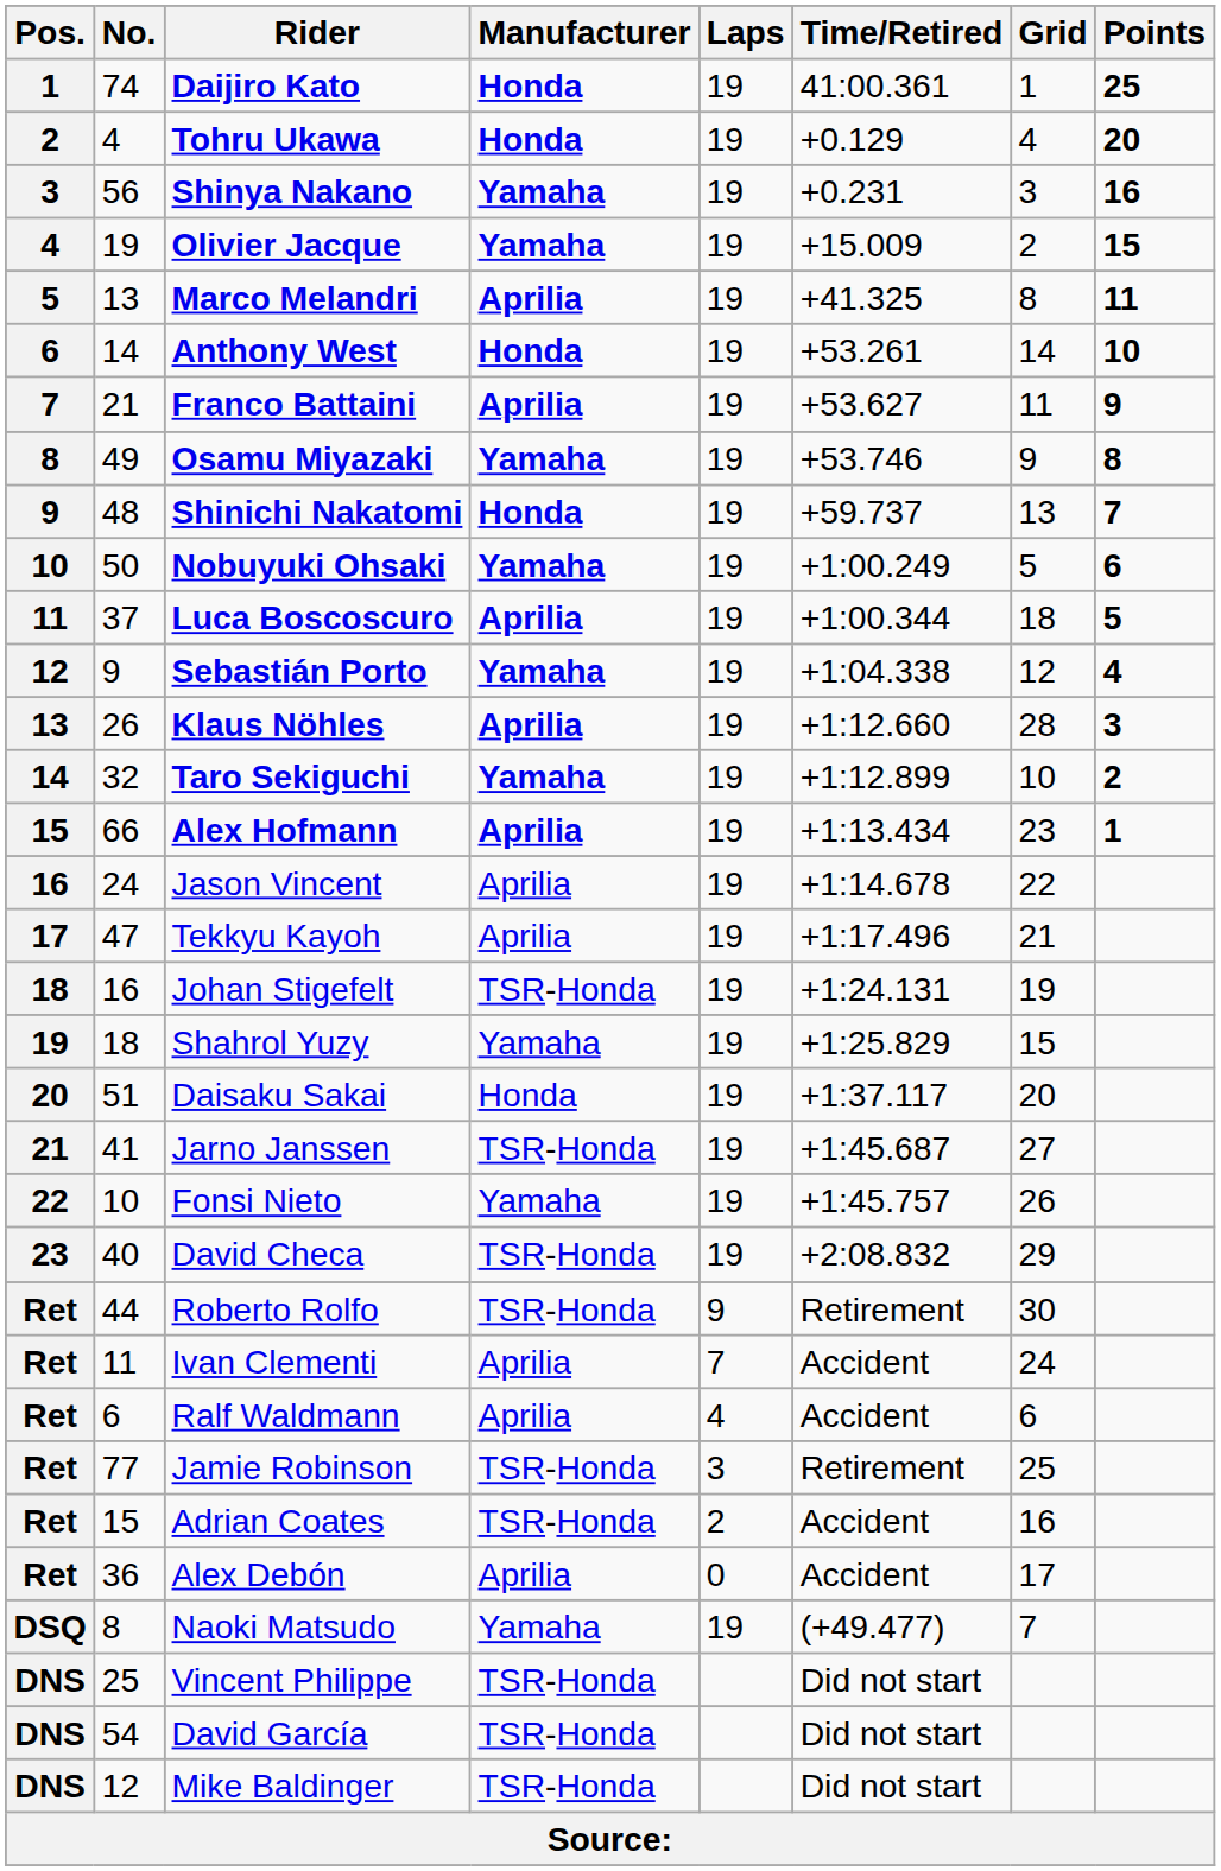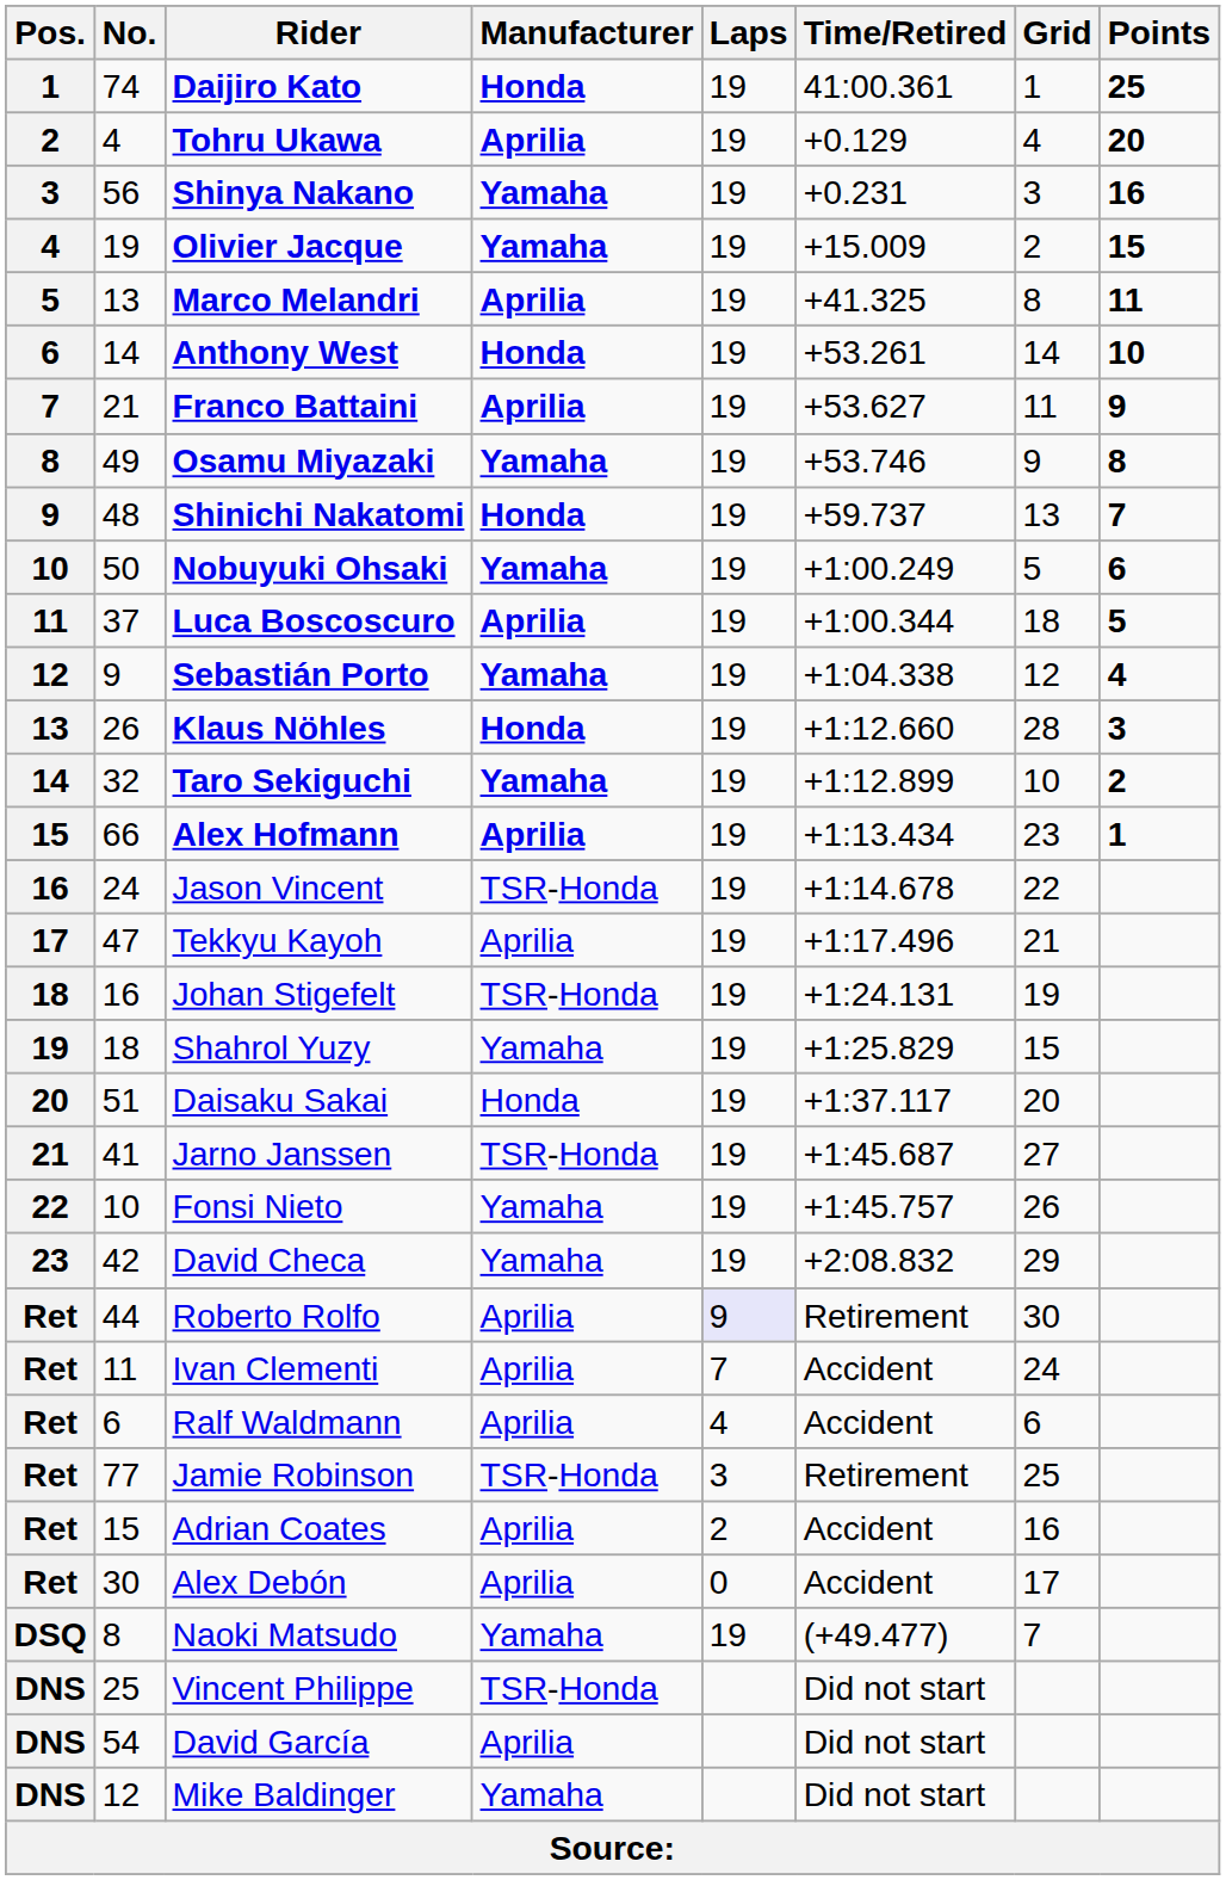 <table class="wikitable" style="font-size: 95%;">
 <tr>
 <th>Pos.</th>
 <th>No.</th>
 <th>Rider</th>
 <th>Manufacturer</th>
 <th>Laps</th>
 <th>Time/Retired</th>
 <th>Grid</th>
 <th>Points</th>
 </tr>
 <tr>
 <th>1</th>
 <td>74</td>
 <td> <strong><a href='#'>Daijiro Kato</a></strong></td>
 <td><strong><a href='#'>Honda</a></strong></td>
 <td>19</td>
 <td>41:00.361</td>
 <td>1</td>
 <td><strong>25</strong></td>
 </tr>
 <tr>
 <th>2</th>
 <td>4</td>
 <td> <strong><a href='#'>Tohru Ukawa</a></strong></td>
-<td><strong><a href='#'>Honda</a></strong></td>
+<td><strong><a href='#'>Aprilia</a></strong></td>
 <td>19</td>
 <td>+0.129</td>
 <td>4</td>
 <td><strong>20</strong></td>
 </tr>
 <tr>
 <th>3</th>
 <td>56</td>
 <td> <strong><a href='#'>Shinya Nakano</a></strong></td>
 <td><strong><a href='#'>Yamaha</a></strong></td>
 <td>19</td>
 <td>+0.231</td>
 <td>3</td>
 <td><strong>16</strong></td>
 </tr>
 <tr>
 <th>4</th>
 <td>19</td>
 <td> <strong><a href='#'>Olivier Jacque</a></strong></td>
 <td><strong><a href='#'>Yamaha</a></strong></td>
 <td>19</td>
 <td>+15.009</td>
 <td>2</td>
 <td><strong>15</strong></td>
 </tr>
 <tr>
 <th>5</th>
 <td>13</td>
 <td> <strong><a href='#'>Marco Melandri</a></strong></td>
 <td><strong><a href='#'>Aprilia</a></strong></td>
 <td>19</td>
 <td>+41.325</td>
 <td>8</td>
 <td><strong>11</strong></td>
 </tr>
 <tr>
 <th>6</th>
 <td>14</td>
 <td> <strong><a href='#'>Anthony West</a></strong></td>
 <td><strong><a href='#'>Honda</a></strong></td>
 <td>19</td>
 <td>+53.261</td>
 <td>14</td>
 <td><strong>10</strong></td>
 </tr>
 <tr>
 <th>7</th>
 <td>21</td>
 <td> <strong><a href='#'>Franco Battaini</a></strong></td>
 <td><strong><a href='#'>Aprilia</a></strong></td>
 <td>19</td>
 <td>+53.627</td>
 <td>11</td>
 <td><strong>9</strong></td>
 </tr>
 <tr>
 <th>8</th>
 <td>49</td>
 <td> <strong><a href='#'>Osamu Miyazaki</a></strong></td>
 <td><strong><a href='#'>Yamaha</a></strong></td>
 <td>19</td>
 <td>+53.746</td>
 <td>9</td>
 <td><strong>8</strong></td>
 </tr>
 <tr>
 <th>9</th>
 <td>48</td>
 <td> <strong><a href='#'>Shinichi Nakatomi</a></strong></td>
 <td><strong><a href='#'>Honda</a></strong></td>
 <td>19</td>
 <td>+59.737</td>
 <td>13</td>
 <td><strong>7</strong></td>
 </tr>
 <tr>
 <th>10</th>
 <td>50</td>
 <td> <strong><a href='#'>Nobuyuki Ohsaki</a></strong></td>
 <td><strong><a href='#'>Yamaha</a></strong></td>
 <td>19</td>
 <td>+1:00.249</td>
 <td>5</td>
 <td><strong>6</strong></td>
 </tr>
 <tr>
 <th>11</th>
 <td>37</td>
 <td> <strong><a href='#'>Luca Boscoscuro</a></strong></td>
 <td><strong><a href='#'>Aprilia</a></strong></td>
 <td>19</td>
 <td>+1:00.344</td>
 <td>18</td>
 <td><strong>5</strong></td>
 </tr>
 <tr>
 <th>12</th>
 <td>9</td>
 <td> <strong><a href='#'>Sebastián Porto</a></strong></td>
 <td><strong><a href='#'>Yamaha</a></strong></td>
 <td>19</td>
 <td>+1:04.338</td>
 <td>12</td>
 <td><strong>4</strong></td>
 </tr>
 <tr>
 <th>13</th>
 <td>26</td>
 <td> <strong><a href='#'>Klaus Nöhles</a></strong></td>
-<td><strong><a href='#'>Aprilia</a></strong></td>
+<td><strong><a href='#'>Honda</a></strong></td>
 <td>19</td>
 <td>+1:12.660</td>
 <td>28</td>
 <td><strong>3</strong></td>
 </tr>
 <tr>
 <th>14</th>
 <td>32</td>
 <td> <strong><a href='#'>Taro Sekiguchi</a></strong></td>
 <td><strong><a href='#'>Yamaha</a></strong></td>
 <td>19</td>
 <td>+1:12.899</td>
 <td>10</td>
 <td><strong>2</strong></td>
 </tr>
 <tr>
 <th>15</th>
 <td>66</td>
 <td> <strong><a href='#'>Alex Hofmann</a></strong></td>
 <td><strong><a href='#'>Aprilia</a></strong></td>
 <td>19</td>
 <td>+1:13.434</td>
 <td>23</td>
 <td><strong>1</strong></td>
 </tr>
 <tr>
 <th>16</th>
 <td>24</td>
 <td> <a href='#'>Jason Vincent</a></td>
-<td><a href='#'>Aprilia</a></td>
+<td><a href='#'>TSR</a>-<a href='#'>Honda</a></td>
 <td>19</td>
 <td>+1:14.678</td>
 <td>22</td>
 <td></td>
 </tr>
 <tr>
 <th>17</th>
 <td>47</td>
 <td> <a href='#'>Tekkyu Kayoh</a></td>
 <td><a href='#'>Aprilia</a></td>
 <td>19</td>
 <td>+1:17.496</td>
 <td>21</td>
 <td></td>
 </tr>
 <tr>
 <th>18</th>
 <td>16</td>
 <td> <a href='#'>Johan Stigefelt</a></td>
 <td><a href='#'>TSR</a>-<a href='#'>Honda</a></td>
 <td>19</td>
 <td>+1:24.131</td>
 <td>19</td>
 <td></td>
 </tr>
 <tr>
 <th>19</th>
 <td>18</td>
 <td> <a href='#'>Shahrol Yuzy</a></td>
 <td><a href='#'>Yamaha</a></td>
 <td>19</td>
 <td>+1:25.829</td>
 <td>15</td>
 <td></td>
 </tr>
 <tr>
 <th>20</th>
 <td>51</td>
 <td> <a href='#'>Daisaku Sakai</a></td>
 <td><a href='#'>Honda</a></td>
 <td>19</td>
 <td>+1:37.117</td>
 <td>20</td>
 <td></td>
 </tr>
 <tr>
 <th>21</th>
 <td>41</td>
 <td> <a href='#'>Jarno Janssen</a></td>
 <td><a href='#'>TSR</a>-<a href='#'>Honda</a></td>
 <td>19</td>
 <td>+1:45.687</td>
 <td>27</td>
 <td></td>
 </tr>
 <tr>
 <th>22</th>
 <td>10</td>
 <td> <a href='#'>Fonsi Nieto</a></td>
 <td><a href='#'>Yamaha</a></td>
 <td>19</td>
 <td>+1:45.757</td>
 <td>26</td>
 <td></td>
 </tr>
 <tr>
 <th>23</th>
-<td>40</td>
+<td>42</td>
 <td> <a href='#'>David Checa</a></td>
-<td><a href='#'>TSR</a>-<a href='#'>Honda</a></td>
+<td><a href='#'>Yamaha</a></td>
 <td>19</td>
 <td>+2:08.832</td>
 <td>29</td>
 <td></td>
 </tr>
 <tr>
 <th>Ret</th>
 <td>44</td>
 <td> <a href='#'>Roberto Rolfo</a></td>
-<td><a href='#'>TSR</a>-<a href='#'>Honda</a></td>
-<td>9</td>
+<td><a href='#'>Aprilia</a></td>
+<td style="background: lavender;">9</td>
 <td>Retirement</td>
 <td>30</td>
 <td></td>
 </tr>
 <tr>
 <th>Ret</th>
 <td>11</td>
 <td> <a href='#'>Ivan Clementi</a></td>
 <td><a href='#'>Aprilia</a></td>
 <td>7</td>
 <td>Accident</td>
 <td>24</td>
 <td></td>
 </tr>
 <tr>
 <th>Ret</th>
 <td>6</td>
 <td> <a href='#'>Ralf Waldmann</a></td>
 <td><a href='#'>Aprilia</a></td>
 <td>4</td>
 <td>Accident</td>
 <td>6</td>
 <td></td>
 </tr>
 <tr>
 <th>Ret</th>
 <td>77</td>
 <td> <a href='#'>Jamie Robinson</a></td>
 <td><a href='#'>TSR</a>-<a href='#'>Honda</a></td>
 <td>3</td>
 <td>Retirement</td>
 <td>25</td>
 <td></td>
 </tr>
 <tr>
 <th>Ret</th>
 <td>15</td>
 <td> <a href='#'>Adrian Coates</a></td>
-<td><a href='#'>TSR</a>-<a href='#'>Honda</a></td>
+<td><a href='#'>Aprilia</a></td>
 <td>2</td>
 <td>Accident</td>
 <td>16</td>
 <td></td>
 </tr>
 <tr>
 <th>Ret</th>
-<td>36</td>
+<td>30</td>
 <td> <a href='#'>Alex Debón</a></td>
 <td><a href='#'>Aprilia</a></td>
 <td>0</td>
 <td>Accident</td>
 <td>17</td>
 <td></td>
 </tr>
 <tr>
 <th>DSQ</th>
 <td>8</td>
 <td> <a href='#'>Naoki Matsudo</a></td>
 <td><a href='#'>Yamaha</a></td>
 <td>19</td>
 <td>(+49.477)</td>
 <td>7</td>
 <td></td>
 </tr>
 <tr>
 <th>DNS</th>
 <td>25</td>
 <td> <a href='#'>Vincent Philippe</a></td>
 <td><a href='#'>TSR</a>-<a href='#'>Honda</a></td>
 <td></td>
 <td>Did not start</td>
 <td></td>
 <td></td>
 </tr>
 <tr>
 <th>DNS</th>
 <td>54</td>
 <td> <a href='#'>David García</a></td>
-<td><a href='#'>TSR</a>-<a href='#'>Honda</a></td>
+<td><a href='#'>Aprilia</a></td>
 <td></td>
 <td>Did not start</td>
 <td></td>
 <td></td>
 </tr>
 <tr>
 <th>DNS</th>
 <td>12</td>
 <td> <a href='#'>Mike Baldinger</a></td>
-<td><a href='#'>TSR</a>-<a href='#'>Honda</a></td>
+<td><a href='#'>Yamaha</a></td>
 <td></td>
 <td>Did not start</td>
 <td></td>
 <td></td>
 </tr>
 <tr>
 <th colspan=8>Source: </th>
 </tr>
 </table>
